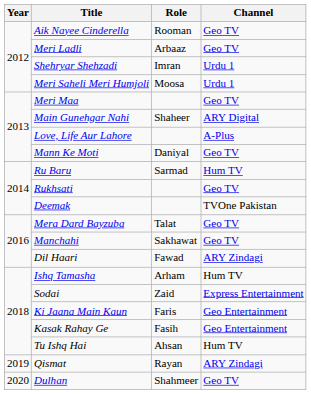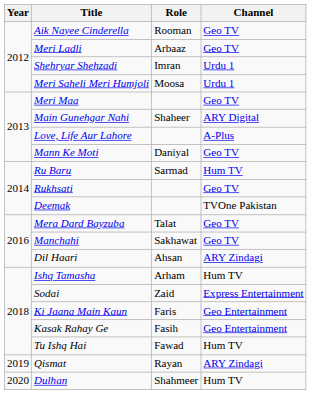 <table class="wikitable">
 <tr>
 <th>Year</th>
 <th>Title</th>
 <th>Role</th>
 <th>Channel</th>
 </tr>
 <tr>
 <td rowspan="4">2012</td>
 <td><em><a href='#'>Aik Nayee Cinderella</a></em></td>
 <td>Rooman</td>
 <td><a href='#'>Geo TV</a></td>
 </tr>
 <tr>
 <td><em><a href='#'>Meri Ladli</a> </em></td>
 <td>Arbaaz</td>
 <td><a href='#'>Geo TV</a></td>
 </tr>
 <tr>
 <td><em><a href='#'>Shehryar Shehzadi</a></em></td>
 <td>Imran</td>
 <td><a href='#'>Urdu 1</a></td>
 </tr>
 <tr>
 <td><em><a href='#'>Meri Saheli Meri Humjoli</a></em></td>
 <td>Moosa</td>
 <td><a href='#'>Urdu 1</a></td>
 </tr>
 <tr>
 <td rowspan="4">2013</td>
 <td><em><a href='#'>Meri Maa</a></em></td>
 <td></td>
 <td><a href='#'>Geo TV</a></td>
 </tr>
 <tr>
 <td><em><a href='#'>Main Gunehgar Nahi</a></em></td>
 <td>Shaheer</td>
 <td><a href='#'>ARY Digital</a></td>
 </tr>
 <tr>
 <td><em><a href='#'>Love, Life Aur Lahore</a></em></td>
 <td></td>
 <td><a href='#'>A-Plus</a></td>
 </tr>
 <tr>
 <td><em><a href='#'>Mann Ke Moti</a></em></td>
 <td>Daniyal</td>
 <td><a href='#'>Geo TV</a></td>
 </tr>
 <tr>
 <td rowspan="3">2014</td>
 <td><em><a href='#'>Ru Baru</a></em></td>
 <td>Sarmad</td>
 <td><a href='#'>Hum TV</a></td>
 </tr>
 <tr>
 <td><em><a href='#'>Rukhsati</a></em></td>
 <td></td>
 <td><a href='#'>Geo TV</a></td>
 </tr>
 <tr>
 <td><em><a href='#'>Deemak</a></em></td>
 <td></td>
 <td>TVOne Pakistan</td>
 </tr>
 <tr>
 <td rowspan="3">2016</td>
 <td><em><a href='#'>Mera Dard Bayzuba</a></em></td>
 <td>Talat</td>
 <td><a href='#'>Geo TV</a></td>
 </tr>
 <tr>
 <td><em><a href='#'>Manchahi</a></em></td>
 <td>Sakhawat</td>
 <td><a href='#'>Geo TV</a></td>
 </tr>
 <tr>
 <td><em>Dil Haari</em></td>
-<td>Fawad</td>
+<td>Ahsan</td>
 <td><a href='#'>ARY Zindagi</a></td>
 </tr>
 <tr>
 <td rowspan="5">2018</td>
 <td><em><a href='#'>Ishq Tamasha</a></em></td>
 <td>Arham</td>
 <td>Hum TV</td>
 </tr>
 <tr>
 <td><em>Sodai</em></td>
 <td>Zaid</td>
 <td><a href='#'>Express Entertainment</a></td>
 </tr>
 <tr>
 <td><em><a href='#'>Ki Jaana Main Kaun</a></em></td>
 <td>Faris</td>
 <td><a href='#'>Geo Entertainment</a></td>
 </tr>
 <tr>
 <td><em>Kasak Rahay Ge</em></td>
 <td>Fasih</td>
 <td><a href='#'>Geo Entertainment</a></td>
 </tr>
 <tr>
 <td><em>Tu Ishq Hai</em></td>
-<td>Ahsan</td>
+<td>Fawad</td>
 <td>Hum TV</td>
 </tr>
 <tr>
 <td>2019</td>
 <td><em>Qismat</em></td>
 <td>Rayan</td>
 <td><a href='#'>ARY Zindagi</a></td>
 </tr>
 <tr>
 <td>2020</td>
 <td><em><a href='#'>Dulhan</a></em></td>
 <td>Shahmeer</td>
-<td><a href='#'>Geo TV</a></td>
+<td>Hum TV</td>
 </tr>
 </table>
